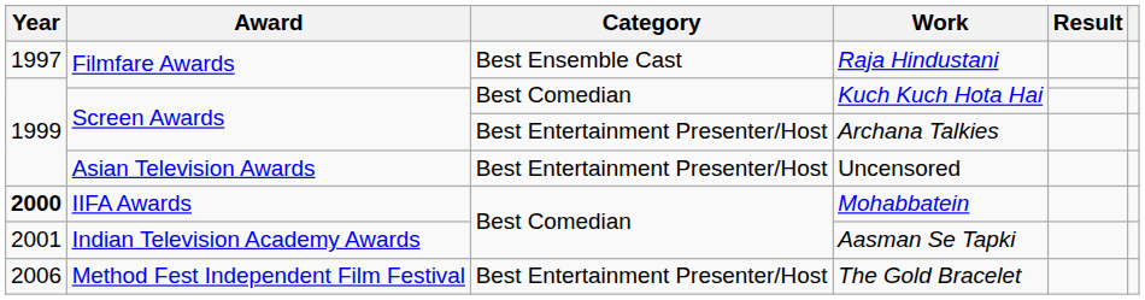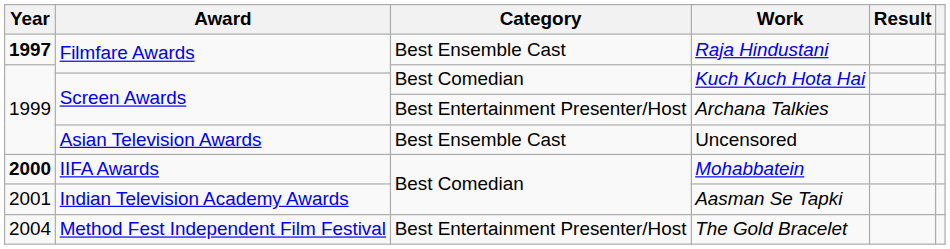 <table class="wikitable sortable">
 <tr>
 <th>Year</th>
 <th>Award</th>
 <th>Category</th>
 <th>Work</th>
 <th>Result</th>
 <th class="unsortable"></th>
 </tr>
 <tr>
-<td>1997</td>
+<td><strong>1997</strong></td>
 <td rowspan="2"><a href='#'>Filmfare Awards</a></td>
 <td>Best Ensemble Cast</td>
 <td><em><a href='#'>Raja Hindustani</a></em></td>
 <td></td>
 <td></td>
 </tr>
 <tr>
 <td rowspan="4">1999</td>
 <td rowspan="2">Best Comedian</td>
 <td rowspan="2"><em><a href='#'>Kuch Kuch Hota Hai</a></em></td>
 <td></td>
 <td></td>
 </tr>
 <tr>
 <td rowspan="2"><a href='#'>Screen Awards</a></td>
 <td></td>
 <td></td>
 </tr>
 <tr>
 <td>Best Entertainment Presenter/Host</td>
 <td><em>Archana Talkies</em></td>
 <td></td>
 <td></td>
 </tr>
 <tr>
 <td><a href='#'>Asian Television Awards</a></td>
-<td>Best Entertainment Presenter/Host</td>
+<td>Best Ensemble Cast</td>
 <td>Uncensored</td>
 <td></td>
 <td></td>
 </tr>
 <tr>
 <td><strong>2000</strong></td>
 <td><a href='#'>IIFA Awards</a></td>
 <td rowspan="2">Best Comedian</td>
 <td><em><a href='#'>Mohabbatein</a></em></td>
 <td></td>
 <td></td>
 </tr>
 <tr>
 <td>2001</td>
 <td><a href='#'>Indian Television Academy Awards</a></td>
 <td><em>Aasman Se Tapki</em></td>
 <td></td>
 <td></td>
 </tr>
 <tr>
-<td>2006</td>
+<td>2004</td>
 <td><a href='#'>Method Fest Independent Film Festival</a></td>
 <td>Best Entertainment Presenter/Host</td>
 <td><em>The Gold Bracelet</em></td>
 <td></td>
 <td></td>
 </tr>
 </table>
